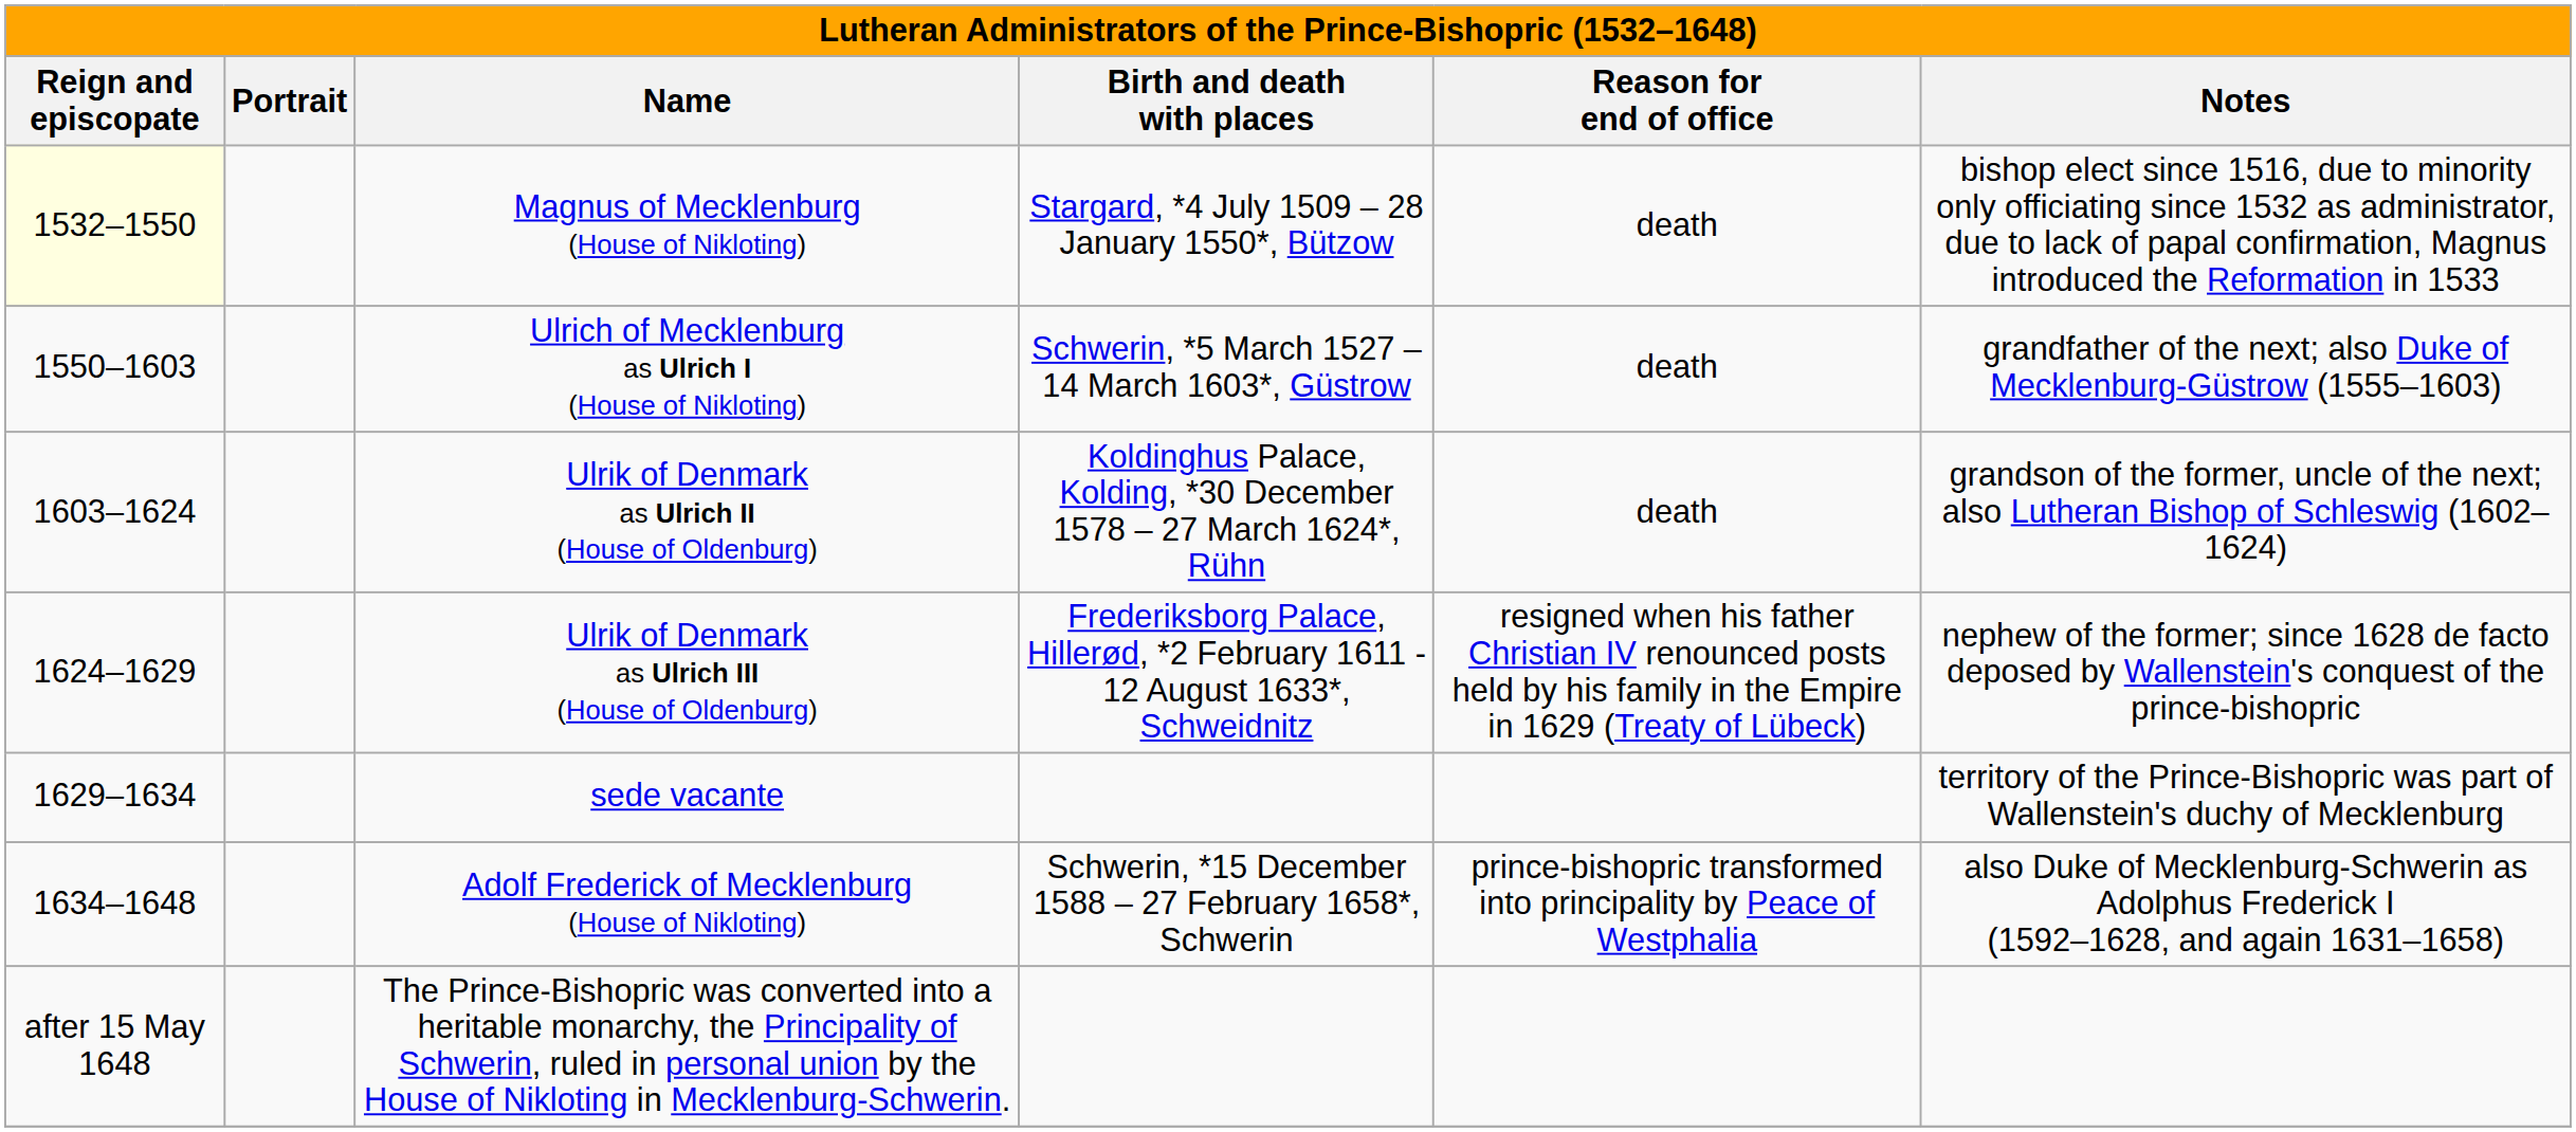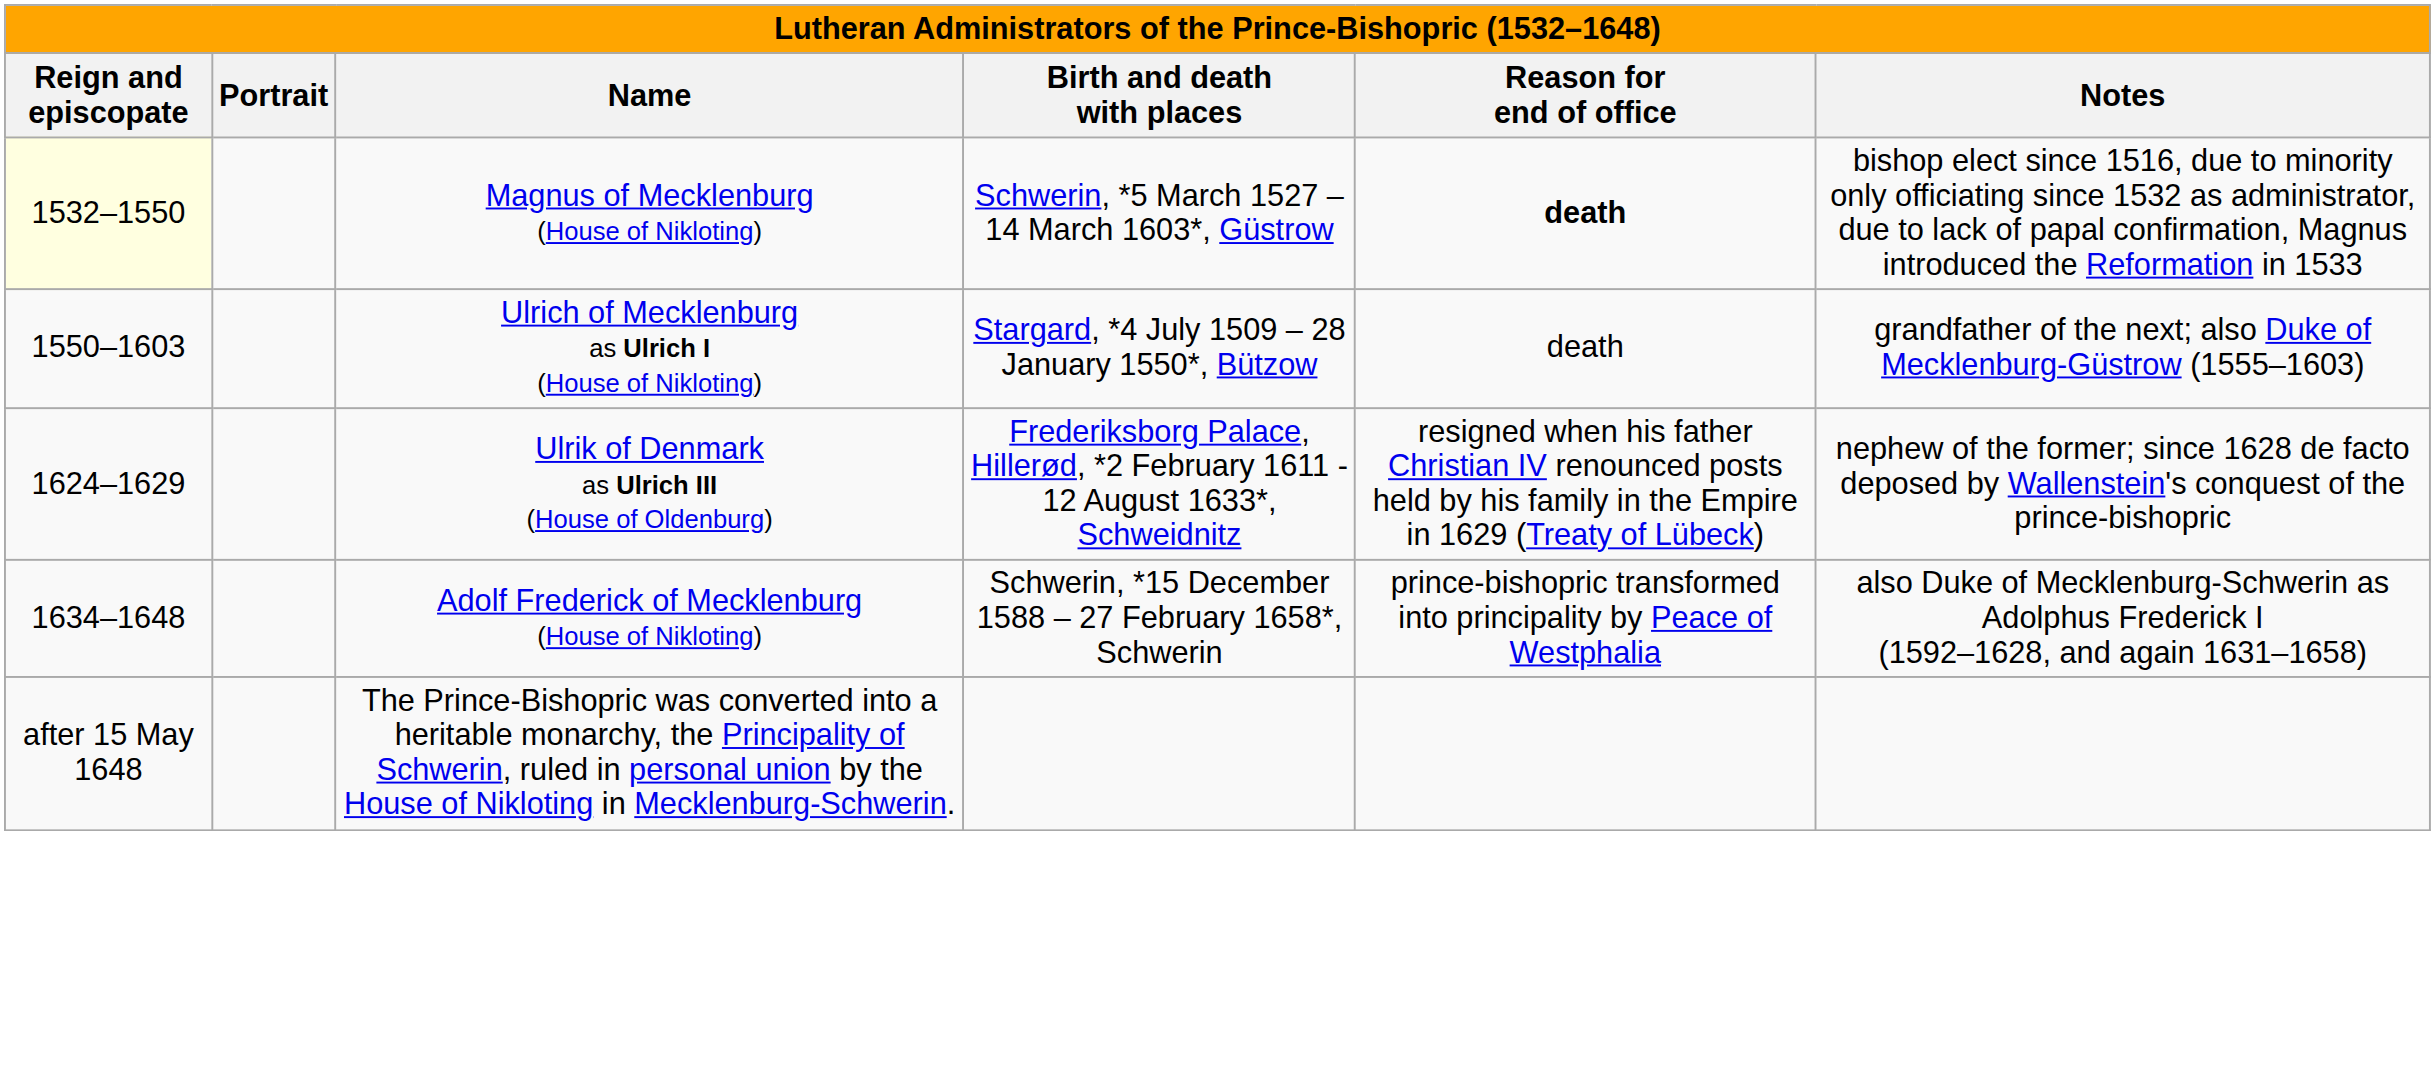 <table width=100% class="wikitable">
 <tr>
 <td colspan="6" bgcolor=orange align=center><strong><span> Lutheran Administrators of the Prince-Bishopric (1532–1648)</span></strong></td>
 </tr>
 <tr>
 <th>Reign and episcopate</th>
 <th>Portrait</th>
 <th>Name</th>
 <th>Birth and death<br>with places</th>
 <th>Reason for <br>end of office</th>
 <th>Notes</th>
 </tr>
 <tr>
 <td align=center style="background: lightyellow;">1532–1550</td>
 <td align=center></td>
 <td align="center"><a href='#'>Magnus of Mecklenburg</a><br><small>(<a href='#'>House of Nikloting</a>)</small></td>
-<td align="center"><a href='#'>Stargard</a>, *4 July 1509 – 28 January 1550*, <a href='#'>Bützow</a></td>
-<td align="center">death</td>
+<td align="center"><a href='#'>Schwerin</a>, *5 March 1527 – 14 March 1603*, <a href='#'>Güstrow</a></td>
+<td align="center"><strong>death</strong></td>
 <td align="center">bishop elect since 1516, due to minority only officiating since 1532 as administrator, due to lack of papal confirmation, Magnus introduced the <a href='#'>Reformation</a> in 1533</td>
 </tr>
 <tr>
 <td align=center>1550–1603</td>
 <td align=center></td>
 <td align=center><a href='#'>Ulrich of Mecklenburg</a><br><small>as <strong>Ulrich I</strong><br>(<a href='#'>House of Nikloting</a>)</small></td>
-<td align="center"><a href='#'>Schwerin</a>, *5 March 1527 – 14 March 1603*, <a href='#'>Güstrow</a></td>
+<td align="center"><a href='#'>Stargard</a>, *4 July 1509 – 28 January 1550*, <a href='#'>Bützow</a></td>
 <td align="center">death</td>
 <td align="center">grandfather of the next; also <a href='#'>Duke of Mecklenburg-Güstrow</a> (1555–1603)</td>
-</tr>
-<tr>
-<td align=center>1603–1624</td>
-<td align=center></td>
-<td align="center"><a href='#'>Ulrik of Denmark</a><br><small>as <strong>Ulrich II</strong><br>(<a href='#'>House of Oldenburg</a>)</small></td>
-<td align="center"><a href='#'>Koldinghus</a> Palace, <a href='#'>Kolding</a>, *30 December 1578 – 27 March 1624*, <a href='#'>Rühn</a></td>
-<td align="center">death</td>
-<td align="center">grandson of the former, uncle of the next; also <a href='#'>Lutheran Bishop of Schleswig</a> (1602–1624)</td>
 </tr>
 <tr>
 <td align=center>1624–1629</td>
 <td align=center></td>
 <td align=center><a href='#'>Ulrik of Denmark</a><br><small>as <strong>Ulrich III</strong><br>(<a href='#'>House of Oldenburg</a>)</small></td>
 <td align="center"><a href='#'>Frederiksborg Palace</a>, <a href='#'>Hillerød</a>, *2 February 1611 - 12 August 1633*, <a href='#'>Schweidnitz</a></td>
 <td align="center">resigned when his father <a href='#'>Christian IV</a> renounced posts held by his family in the Empire in 1629 (<a href='#'>Treaty of Lübeck</a>)</td>
 <td align="center">nephew of the former; since 1628 de facto deposed by <a href='#'>Wallenstein</a>'s conquest of the prince-bishopric</td>
-</tr>
-<tr>
-<td align=center>1629–1634</td>
-<td align=center></td>
-<td align=center><a href='#'>sede vacante</a></td>
-<td align="center"></td>
-<td align="center"></td>
-<td align="center">territory of the Prince-Bishopric was part of Wallenstein's duchy of Mecklenburg</td>
 </tr>
 <tr>
 <td align=center>1634–1648</td>
 <td align=center></td>
 <td align="center"><a href='#'>Adolf Frederick of Mecklenburg</a><br><small>(<a href='#'>House of Nikloting</a>)</small></td>
 <td align="center">Schwerin, *15 December 1588 – 27 February 1658*, Schwerin</td>
 <td align="center">prince-bishopric transformed into principality by <a href='#'>Peace of Westphalia</a></td>
 <td align="center">also Duke of Mecklenburg-Schwerin as Adolphus Frederick I<br>(1592–1628, and again 1631–1658)</td>
 </tr>
 <tr>
 <td align=center>after 15 May 1648</td>
 <td align=center></td>
 <td align="center">The Prince-Bishopric was converted into a heritable monarchy, the <a href='#'>Principality of Schwerin</a>, ruled in <a href='#'>personal union</a> by the <a href='#'>House of Nikloting</a> in <a href='#'>Mecklenburg-Schwerin</a>.</td>
 <td align="center"></td>
 <td align="center"></td>
 <td align="center"></td>
 </tr>
 <tr>
 </tr>
 </table>
